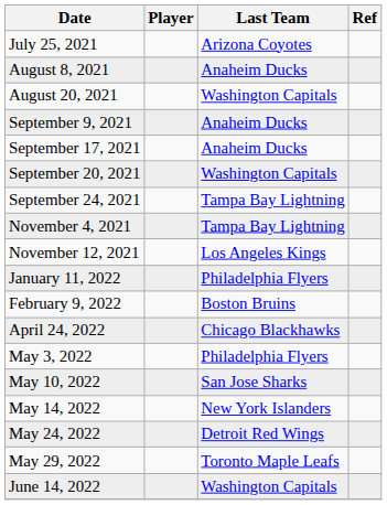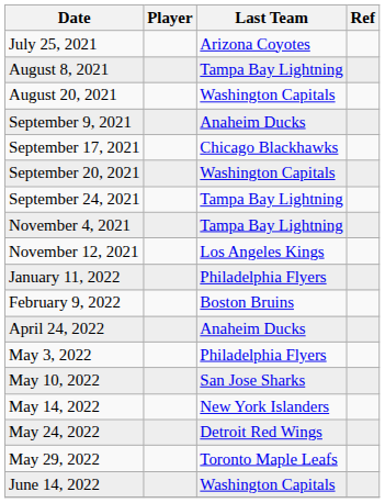 <table class="wikitable sortable">
 <tr>
 <th>Date</th>
 <th>Player</th>
 <th>Last Team</th>
 <th>Ref</th>
 </tr>
 <tr>
 <td>July 25, 2021</td>
 <td></td>
 <td><a href='#'>Arizona Coyotes</a></td>
 <td></td>
 </tr>
 <tr bgcolor="#eeeeee">
 <td>August 8, 2021</td>
 <td></td>
-<td><a href='#'>Anaheim Ducks</a></td>
+<td><a href='#'>Tampa Bay Lightning</a></td>
 <td></td>
 </tr>
 <tr>
 <td>August 20, 2021</td>
 <td></td>
 <td><a href='#'>Washington Capitals</a></td>
 <td></td>
 </tr>
 <tr bgcolor="#eeeeee">
 <td>September 9, 2021</td>
 <td></td>
 <td><a href='#'>Anaheim Ducks</a></td>
 <td></td>
 </tr>
 <tr>
 <td>September 17, 2021</td>
 <td></td>
-<td><a href='#'>Anaheim Ducks</a></td>
+<td><a href='#'>Chicago Blackhawks</a></td>
 <td></td>
 </tr>
 <tr bgcolor="#eeeeee">
 <td>September 20, 2021</td>
 <td></td>
 <td><a href='#'>Washington Capitals</a></td>
 <td></td>
 </tr>
 <tr>
 <td>September 24, 2021</td>
 <td></td>
 <td><a href='#'>Tampa Bay Lightning</a></td>
 <td></td>
 </tr>
 <tr bgcolor="#eeeeee">
 <td>November 4, 2021</td>
 <td></td>
 <td><a href='#'>Tampa Bay Lightning</a></td>
 <td></td>
 </tr>
 <tr>
 <td>November 12, 2021</td>
 <td></td>
 <td><a href='#'>Los Angeles Kings</a></td>
 <td></td>
 </tr>
 <tr bgcolor="#eeeeee">
 <td>January 11, 2022</td>
 <td></td>
 <td><a href='#'>Philadelphia Flyers</a></td>
 <td></td>
 </tr>
 <tr>
 <td>February 9, 2022</td>
 <td></td>
 <td><a href='#'>Boston Bruins</a></td>
 <td></td>
 </tr>
 <tr bgcolor="#eeeeee">
 <td>April 24, 2022</td>
 <td></td>
-<td><a href='#'>Chicago Blackhawks</a></td>
+<td><a href='#'>Anaheim Ducks</a></td>
 <td></td>
 </tr>
 <tr>
 <td>May 3, 2022</td>
 <td></td>
 <td><a href='#'>Philadelphia Flyers</a></td>
 <td></td>
 </tr>
 <tr bgcolor="#eeeeee">
 <td>May 10, 2022</td>
 <td></td>
 <td><a href='#'>San Jose Sharks</a></td>
 <td></td>
 </tr>
 <tr>
 <td>May 14, 2022</td>
 <td></td>
 <td><a href='#'>New York Islanders</a></td>
 <td></td>
 </tr>
 <tr bgcolor="#eeeeee">
 <td>May 24, 2022</td>
 <td></td>
 <td><a href='#'>Detroit Red Wings</a></td>
 <td></td>
 </tr>
 <tr>
 <td>May 29, 2022</td>
 <td></td>
 <td><a href='#'>Toronto Maple Leafs</a></td>
 <td></td>
 </tr>
 <tr bgcolor="#eeeeee">
 <td>June 14, 2022</td>
 <td></td>
 <td><a href='#'>Washington Capitals</a></td>
 <td></td>
 </tr>
 <tr bgcolor="#eeeeee">
 </tr>
 </table>
